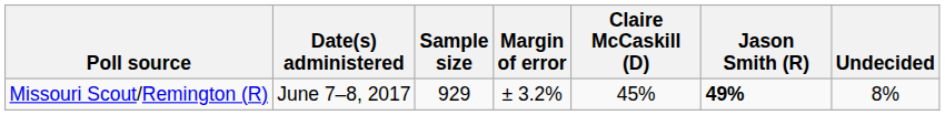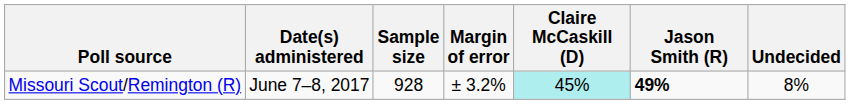 <table class="wikitable">
 <tr valign=bottom>
 <th>Poll source</th>
 <th>Date(s)<br>administered</th>
 <th>Sample<br>size</th>
 <th>Margin<br>of error</th>
 <th style="width:100px;">Claire<br>McCaskill (D)</th>
 <th style="width:100px;">Jason<br>Smith (R)</th>
 <th>Undecided</th>
 </tr>
 <tr>
 <td><a href='#'>Missouri Scout</a>/<a href='#'>Remington (R)</a></td>
 <td align=center>June 7–8, 2017</td>
-<td align=center>929</td>
+<td align=center>928</td>
 <td align=center>± 3.2%</td>
-<td align=center>45%</td>
+<td align=center style="background: paleturquoise;">45%</td>
 <td><strong>49%</strong></td>
 <td align=center>8%</td>
 </tr>
 </table>
